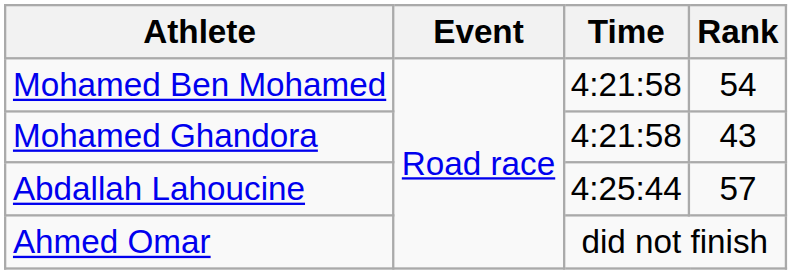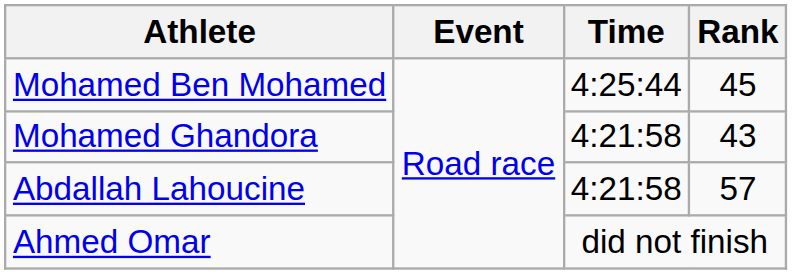 <table class=wikitable style="font-size:90%">
 <tr>
 <th>Athlete</th>
 <th>Event</th>
 <th>Time</th>
 <th>Rank</th>
 </tr>
 <tr align=center>
 <td align=left><a href='#'>Mohamed Ben Mohamed</a></td>
 <td align=left rowspan=4><a href='#'>Road race</a></td>
-<td>4:21:58</td>
-<td>54</td>
+<td>4:25:44</td>
+<td>45</td>
 </tr>
 <tr align=center>
 <td align=left><a href='#'>Mohamed Ghandora</a></td>
 <td>4:21:58</td>
 <td>43</td>
 </tr>
 <tr align=center>
 <td align=left><a href='#'>Abdallah Lahoucine</a></td>
-<td>4:25:44</td>
+<td>4:21:58</td>
 <td>57</td>
 </tr>
 <tr align=center>
 <td align=left><a href='#'>Ahmed Omar</a></td>
 <td colspan=2>did not finish</td>
 </tr>
 </table>
